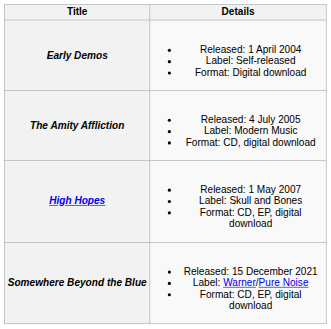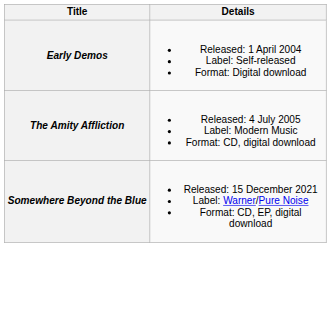 <table class="wikitable plainrowheaders" style="text-align:center;">
 <tr>
 <th scope="col" style="width:14em;">Title</th>
 <th scope="col" style="width:17em;">Details</th>
 </tr>
 <tr>
 <th scope="row"><em>Early Demos</em></th>
 <td><br><ul><li>Released: 1 April 2004</li><li>Label: Self-released</li><li>Format: Digital download</li></ul></td>
 </tr>
 <tr>
 <th scope="row"><em>The Amity Affliction</em></th>
 <td><br><ul><li>Released: 4 July 2005</li><li>Label: Modern Music</li><li>Format: CD, digital download</li></ul></td>
 </tr>
 <tr>
-<th scope="row"><em><a href='#'>High Hopes</a></em></th>
-<td><br><ul><li>Released: 1 May 2007</li><li>Label: Skull and Bones</li><li>Format: CD, EP, digital download</li></ul></td>
-</tr>
-<tr>
 <th scope="row"><em>Somewhere Beyond the Blue</em></th>
 <td><br><ul><li>Released: 15 December 2021</li><li>Label: <a href='#'>Warner</a>/<a href='#'>Pure Noise</a></li><li>Format: CD, EP, digital download</li></ul></td>
 </tr>
 </table>
